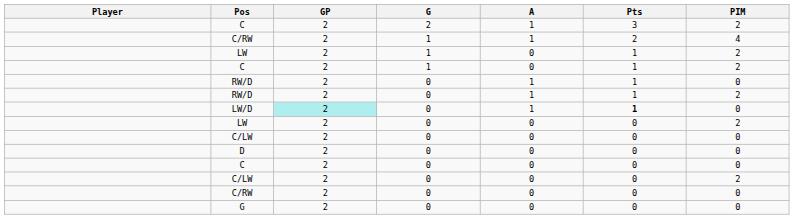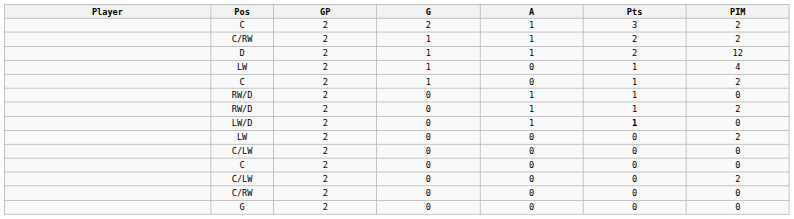 <table class="wikitable sortable" width="60%">
 <tr ALIGN="center">
 <th bgcolor="#DDDDFF" width="10%">Player</th>
 <th bgcolor="#DDDDFF" width="3%" title="Position">Pos</th>
 <th bgcolor="#DDDDFF" width="5%" title="Games played">GP</th>
 <th bgcolor="#DDDDFF" width="5%" title="Goals">G</th>
 <th bgcolor="#DDDDFF" width="5%" title="Assists">A</th>
 <th bgcolor="#DDDDFF" width="5%" title="Points">Pts</th>
 <th bgcolor="#DDDDFF" width="5%" title="Penalties in Minutes">PIM</th>
 </tr>
 <tr align="center">
 <td align="right"></td>
 <td>C</td>
 <td>2</td>
 <td>2</td>
 <td>1</td>
 <td>3</td>
 <td>2</td>
 </tr>
 <tr align="center">
 <td align="right"></td>
 <td>C/RW</td>
 <td>2</td>
 <td>1</td>
 <td>1</td>
 <td>2</td>
-<td>4</td>
+<td>2</td>
+</tr>
+<tr align="center">
+<td align="right"></td>
+<td>D</td>
+<td>2</td>
+<td>1</td>
+<td>1</td>
+<td>2</td>
+<td>12</td>
 </tr>
 <tr align="center">
 <td align="right"></td>
 <td>LW</td>
 <td>2</td>
 <td>1</td>
 <td>0</td>
 <td>1</td>
-<td>2</td>
+<td>4</td>
 </tr>
 <tr align="center">
 <td align="right"></td>
 <td>C</td>
 <td>2</td>
 <td>1</td>
 <td>0</td>
 <td>1</td>
 <td>2</td>
 </tr>
 <tr align="center">
 <td align="right"></td>
 <td>RW/D</td>
 <td>2</td>
 <td>0</td>
 <td>1</td>
 <td>1</td>
 <td>0</td>
 </tr>
 <tr align="center">
 <td align="right"></td>
 <td>RW/D</td>
 <td>2</td>
 <td>0</td>
 <td>1</td>
 <td>1</td>
 <td>2</td>
 </tr>
 <tr align="center">
 <td align="right"></td>
 <td>LW/D</td>
-<td style="background: paleturquoise;">2</td>
+<td>2</td>
 <td>0</td>
 <td>1</td>
 <td><strong>1</strong></td>
 <td>0</td>
 </tr>
 <tr align="center">
 <td align="right"></td>
 <td>LW</td>
 <td>2</td>
 <td>0</td>
 <td>0</td>
 <td>0</td>
 <td>2</td>
 </tr>
 <tr align="center">
 <td align="right"></td>
 <td>C/LW</td>
-<td>2</td>
-<td>0</td>
-<td>0</td>
-<td>0</td>
-<td>0</td>
-</tr>
-<tr align="center">
-<td align="right"></td>
-<td>D</td>
 <td>2</td>
 <td>0</td>
 <td>0</td>
 <td>0</td>
 <td>0</td>
 </tr>
 <tr align="center">
 <td align="right"></td>
 <td>C</td>
 <td>2</td>
 <td>0</td>
 <td>0</td>
 <td>0</td>
 <td>0</td>
 </tr>
 <tr align="center">
 <td align="right"></td>
 <td>C/LW</td>
 <td>2</td>
 <td>0</td>
 <td>0</td>
 <td>0</td>
 <td>2</td>
 </tr>
 <tr align="center">
 <td align="right"></td>
 <td>C/RW</td>
 <td>2</td>
 <td>0</td>
 <td>0</td>
 <td>0</td>
 <td>0</td>
 </tr>
 <tr align="center">
 <td align="right"></td>
 <td>G</td>
 <td>2</td>
 <td>0</td>
 <td>0</td>
 <td>0</td>
 <td>0</td>
 </tr>
 </table>
